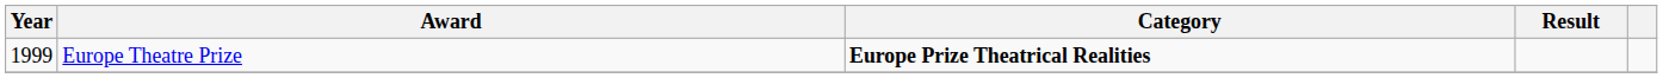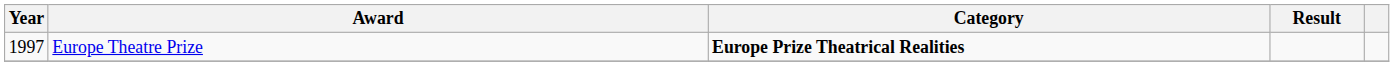 <table class=wikitable>
 <tr>
 <th scope="col" style="width:1em;">Year</th>
 <th scope="col" style="width:39em;">Award</th>
 <th scope="col" style="width:33em;">Category</th>
 <th scope="col" style="width:5em;">Result</th>
 <th scope="col" style="width:1em;"></th>
 </tr>
 <tr>
-<td>1999</td>
+<td>1997</td>
 <td><a href='#'>Europe Theatre Prize</a></td>
 <td><strong>Europe Prize Theatrical Realities</strong></td>
 <td></td>
 <td style="text-align:center;"></td>
 </tr>
 <tr>
 </tr>
 </table>
